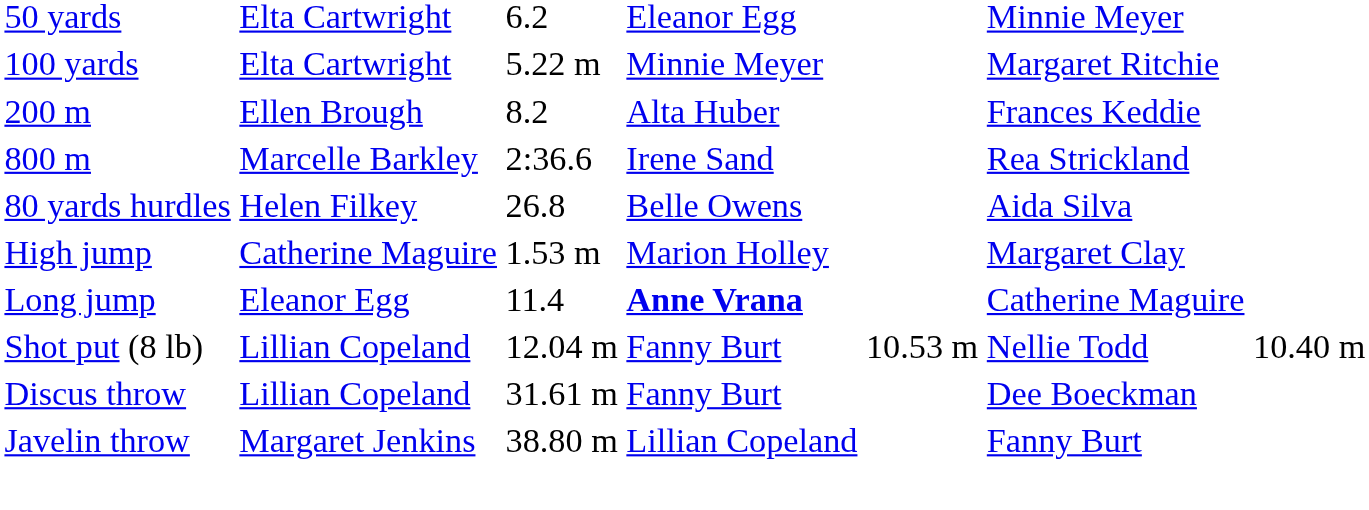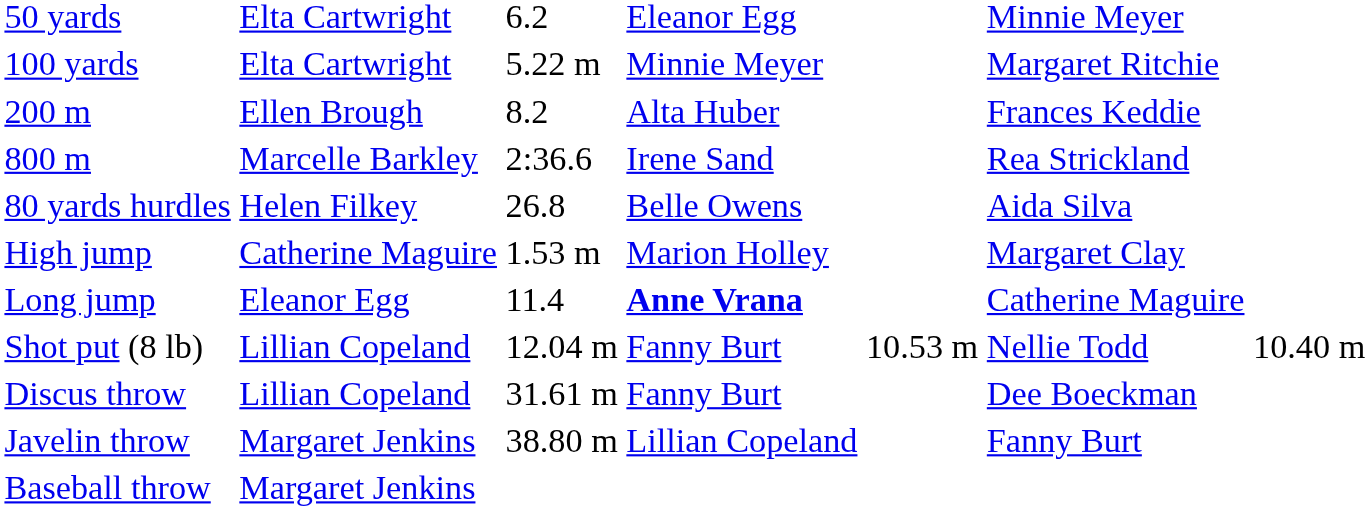 <table>
 <tr>
 <td><a href='#'>50 yards</a></td>
 <td><a href='#'>Elta Cartwright</a></td>
 <td>6.2</td>
 <td><a href='#'>Eleanor Egg</a></td>
 <td></td>
 <td><a href='#'>Minnie Meyer</a></td>
 <td></td>
 </tr>
 <tr>
 <td><a href='#'>100 yards</a></td>
 <td><a href='#'>Elta Cartwright</a></td>
 <td>5.22 m</td>
 <td><a href='#'>Minnie Meyer</a></td>
 <td></td>
 <td><a href='#'>Margaret Ritchie</a></td>
 <td></td>
 </tr>
 <tr>
 <td><a href='#'>200 m</a></td>
 <td><a href='#'>Ellen Brough</a></td>
 <td>8.2</td>
 <td><a href='#'>Alta Huber</a></td>
 <td></td>
 <td><a href='#'>Frances Keddie</a></td>
 <td></td>
 </tr>
 <tr>
 <td><a href='#'>800 m</a></td>
 <td><a href='#'>Marcelle Barkley</a></td>
 <td>2:36.6</td>
 <td><a href='#'>Irene Sand</a></td>
 <td></td>
 <td><a href='#'>Rea Strickland</a></td>
 <td></td>
 </tr>
 <tr>
 <td><a href='#'>80 yards hurdles</a></td>
 <td><a href='#'>Helen Filkey</a></td>
 <td>26.8</td>
 <td><a href='#'>Belle Owens</a></td>
 <td></td>
 <td><a href='#'>Aida Silva</a></td>
 <td></td>
 </tr>
 <tr>
 <td><a href='#'>High jump</a></td>
 <td><a href='#'>Catherine Maguire</a></td>
 <td>1.53 m</td>
 <td><a href='#'>Marion Holley</a></td>
 <td></td>
 <td><a href='#'>Margaret Clay</a></td>
 <td></td>
 </tr>
 <tr>
 <td><a href='#'>Long jump</a></td>
 <td><a href='#'>Eleanor Egg</a></td>
 <td>11.4</td>
 <td><strong><a href='#'>Anne Vrana</a></strong></td>
 <td></td>
 <td><a href='#'>Catherine Maguire</a></td>
 <td></td>
 </tr>
 <tr>
 <td><a href='#'>Shot put</a> (8 lb)</td>
 <td><a href='#'>Lillian Copeland</a></td>
 <td>12.04 m</td>
 <td><a href='#'>Fanny Burt</a></td>
 <td>10.53 m</td>
 <td><a href='#'>Nellie Todd</a></td>
 <td>10.40 m</td>
 </tr>
 <tr>
 <td><a href='#'>Discus throw</a></td>
 <td><a href='#'>Lillian Copeland</a></td>
 <td>31.61 m</td>
 <td><a href='#'>Fanny Burt</a></td>
 <td></td>
 <td><a href='#'>Dee Boeckman</a></td>
 <td></td>
 </tr>
 <tr>
 <td><a href='#'>Javelin throw</a></td>
 <td><a href='#'>Margaret Jenkins</a></td>
 <td>38.80 m</td>
 <td><a href='#'>Lillian Copeland</a></td>
 <td></td>
 <td><a href='#'>Fanny Burt</a></td>
 <td></td>
 </tr>
+<tr>
+<td><a href='#'>Baseball throw</a></td>
+<td><a href='#'>Margaret Jenkins</a></td>
+<td></td>
+<td></td>
+<td></td>
+<td></td>
+<td></td>
+</tr>
 </table>
